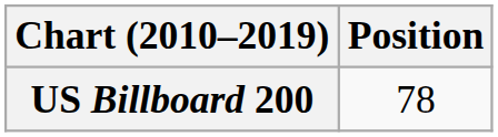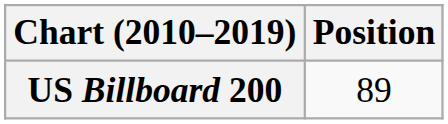 <table class="wikitable plainrowheaders" style="text-align:center">
 <tr>
 <th scope="col">Chart (2010–2019)</th>
 <th scope="col">Position</th>
 </tr>
 <tr>
 <th scope="row">US <em>Billboard</em> 200</th>
-<td>78</td>
+<td>89</td>
 </tr>
 </table>
